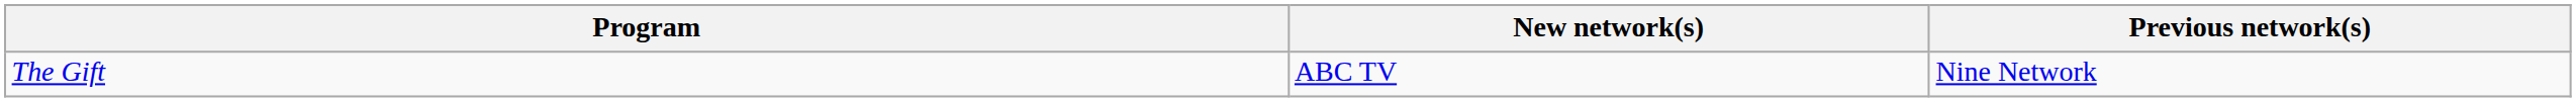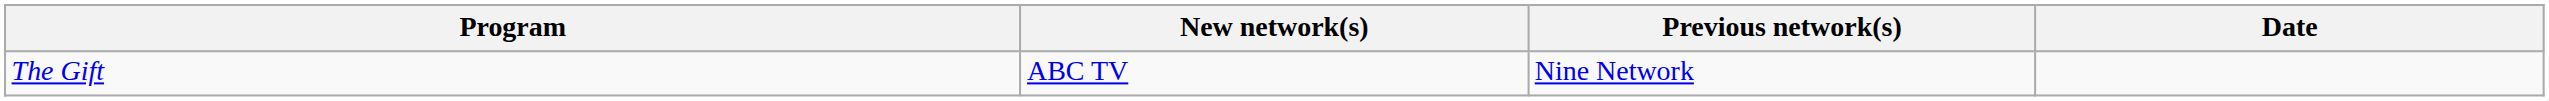 <table class="wikitable sortable" width="100%" style="font-size:87%;">
 <tr bgcolor="#efefef">
 <th width=40%>Program</th>
 <th width=20%>New network(s)</th>
 <th width=20%>Previous network(s)</th>
+<th width=20%>Date</th>
 </tr>
 <tr>
 <td><em><a href='#'>The Gift</a></em></td>
 <td><a href='#'>ABC TV</a></td>
 <td><a href='#'>Nine Network</a></td>
+<td></td>
 </tr>
 </table>
